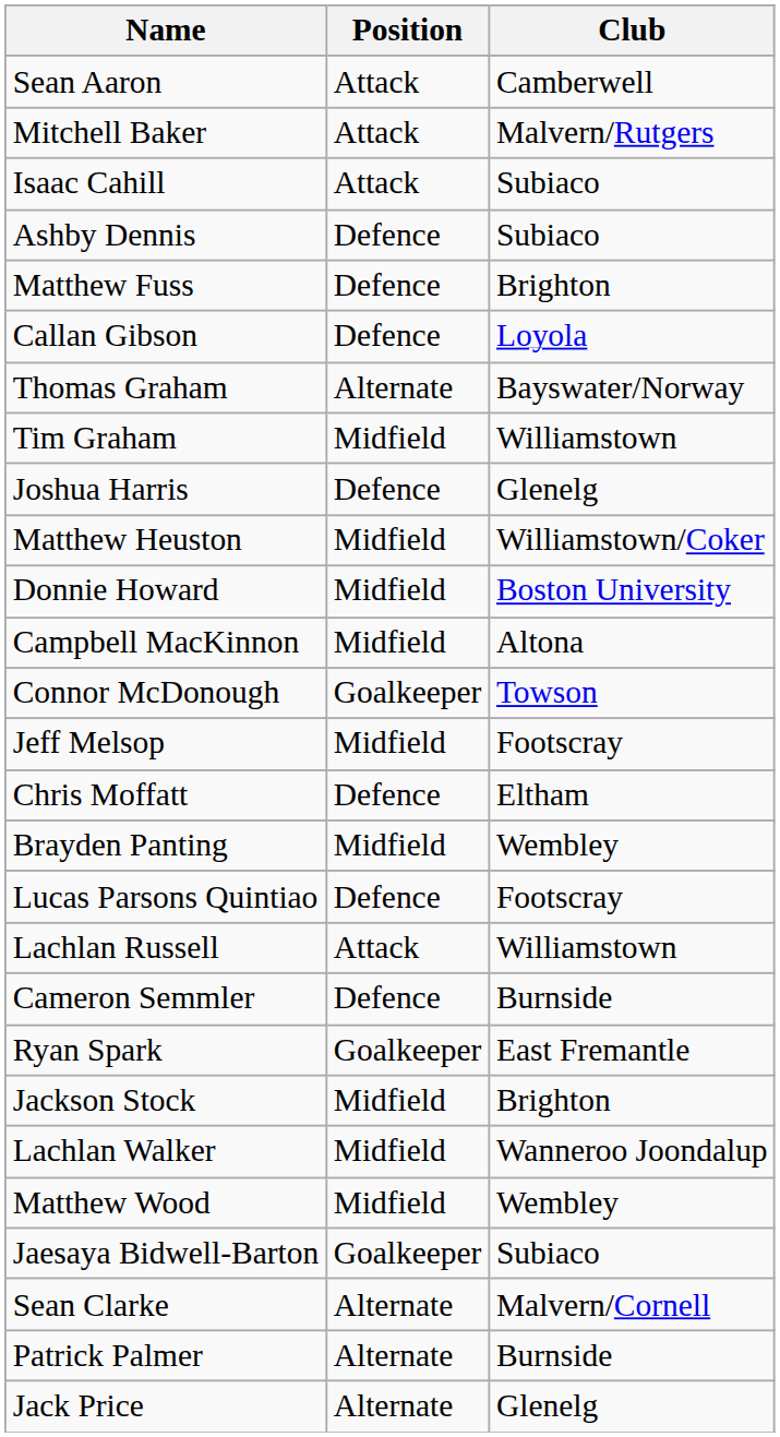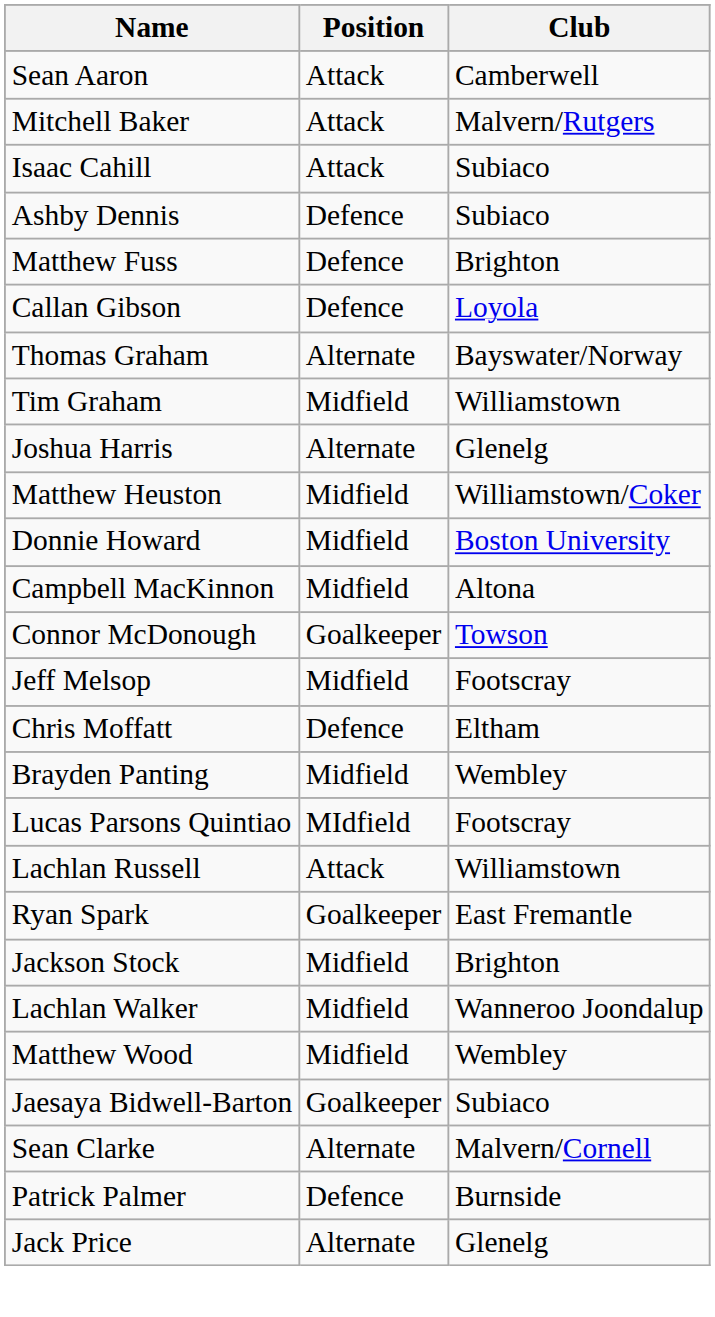 <table class="wikitable">
 <tr>
 <th>Name</th>
 <th>Position</th>
 <th>Club</th>
 </tr>
 <tr>
 <td>Sean Aaron</td>
 <td>Attack</td>
 <td>Camberwell</td>
 </tr>
 <tr>
 <td>Mitchell Baker</td>
 <td>Attack</td>
 <td>Malvern/<a href='#'>Rutgers</a></td>
 </tr>
 <tr>
 <td>Isaac Cahill</td>
 <td>Attack</td>
 <td>Subiaco</td>
 </tr>
 <tr>
 <td>Ashby Dennis</td>
 <td>Defence</td>
 <td>Subiaco</td>
 </tr>
 <tr>
 <td>Matthew Fuss</td>
 <td>Defence</td>
 <td>Brighton</td>
 </tr>
 <tr>
 <td>Callan Gibson</td>
 <td>Defence</td>
 <td><a href='#'>Loyola</a></td>
 </tr>
 <tr>
 <td>Thomas Graham</td>
 <td>Alternate</td>
 <td>Bayswater/Norway</td>
 </tr>
 <tr>
 <td>Tim Graham</td>
 <td>Midfield</td>
 <td>Williamstown</td>
 </tr>
 <tr>
 <td>Joshua Harris</td>
-<td>Defence</td>
+<td>Alternate</td>
 <td>Glenelg</td>
 </tr>
 <tr>
 <td>Matthew Heuston</td>
 <td>Midfield</td>
 <td>Williamstown/<a href='#'>Coker</a></td>
 </tr>
 <tr>
 <td>Donnie Howard</td>
 <td>Midfield</td>
 <td><a href='#'>Boston University</a></td>
 </tr>
 <tr>
 <td>Campbell MacKinnon</td>
 <td>Midfield</td>
 <td>Altona</td>
 </tr>
 <tr>
 <td>Connor McDonough</td>
 <td>Goalkeeper</td>
 <td><a href='#'>Towson</a></td>
 </tr>
 <tr>
 <td>Jeff Melsop</td>
 <td>Midfield</td>
 <td>Footscray</td>
 </tr>
 <tr>
 <td>Chris Moffatt</td>
 <td>Defence</td>
 <td>Eltham</td>
 </tr>
 <tr>
 <td>Brayden Panting</td>
 <td>Midfield</td>
 <td>Wembley</td>
 </tr>
 <tr>
 <td>Lucas Parsons Quintiao</td>
-<td>Defence</td>
+<td>MIdfield</td>
 <td>Footscray</td>
 </tr>
 <tr>
 <td>Lachlan Russell</td>
 <td>Attack</td>
 <td>Williamstown</td>
-</tr>
-<tr>
-<td>Cameron Semmler</td>
-<td>Defence</td>
-<td>Burnside</td>
 </tr>
 <tr>
 <td>Ryan Spark</td>
 <td>Goalkeeper</td>
 <td>East Fremantle</td>
 </tr>
 <tr>
 <td>Jackson Stock</td>
 <td>Midfield</td>
 <td>Brighton</td>
 </tr>
 <tr>
 <td>Lachlan Walker</td>
 <td>Midfield</td>
 <td>Wanneroo Joondalup</td>
 </tr>
 <tr>
 <td>Matthew Wood</td>
 <td>Midfield</td>
 <td>Wembley</td>
 </tr>
 <tr>
 <td>Jaesaya Bidwell-Barton</td>
 <td>Goalkeeper</td>
 <td>Subiaco</td>
 </tr>
 <tr>
 <td>Sean Clarke</td>
 <td>Alternate</td>
 <td>Malvern/<a href='#'>Cornell</a></td>
 </tr>
 <tr>
 <td>Patrick Palmer</td>
-<td>Alternate</td>
+<td>Defence</td>
 <td>Burnside</td>
 </tr>
 <tr>
 <td>Jack Price</td>
 <td>Alternate</td>
 <td>Glenelg</td>
 </tr>
 </table>
